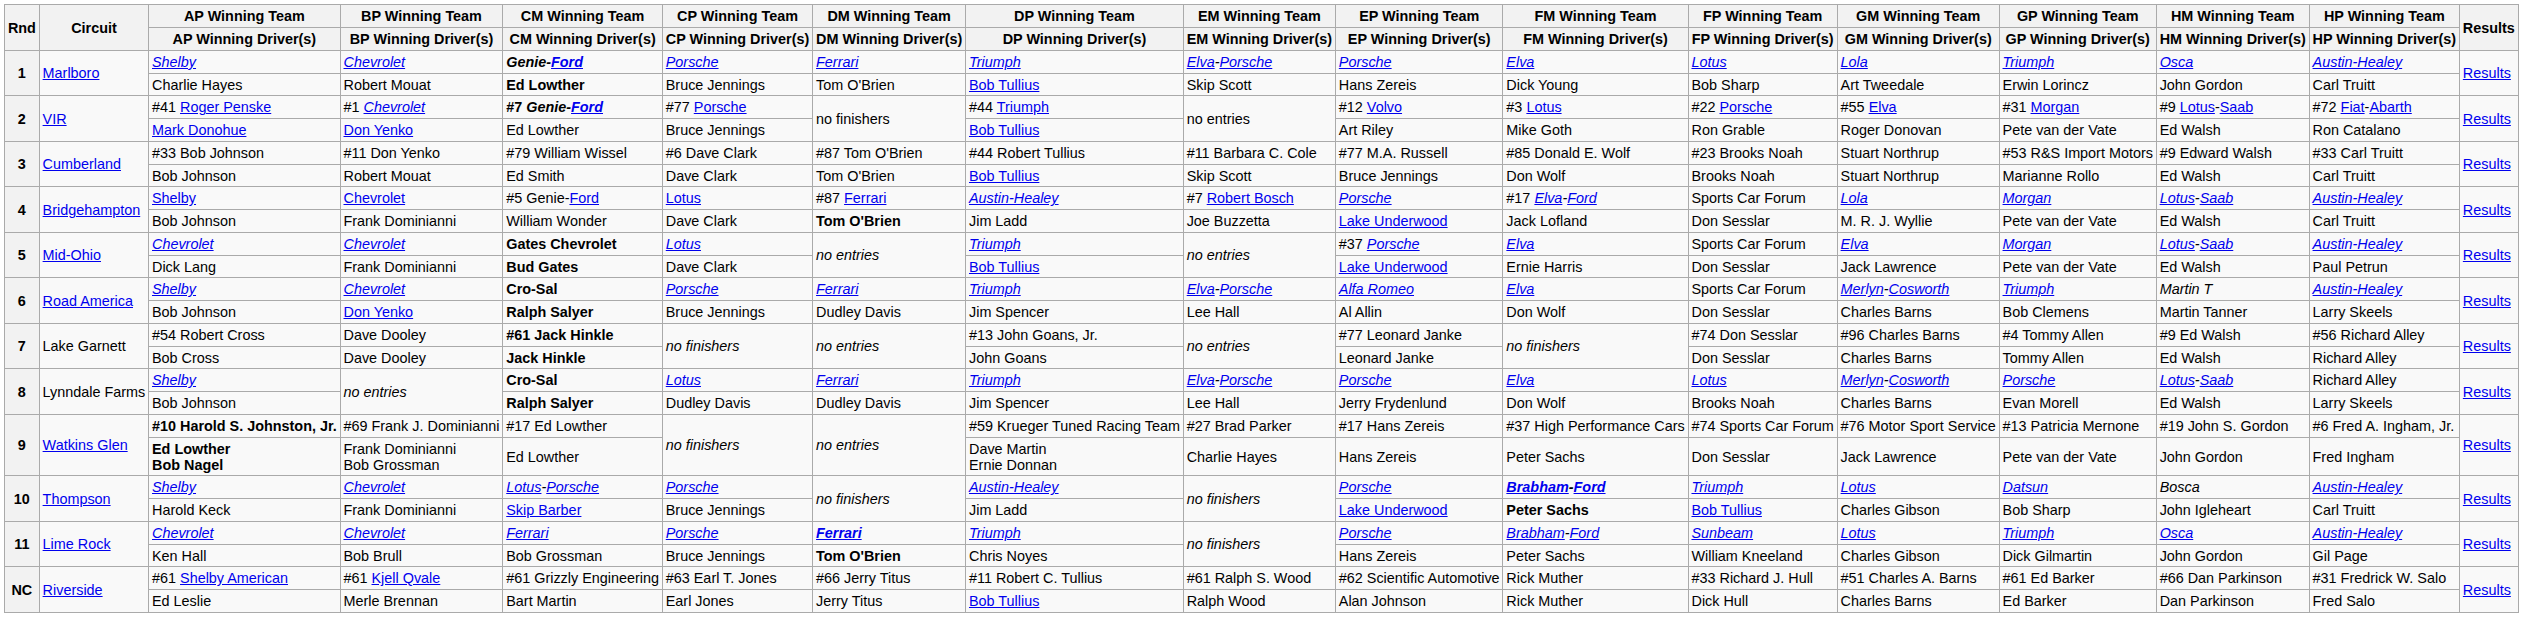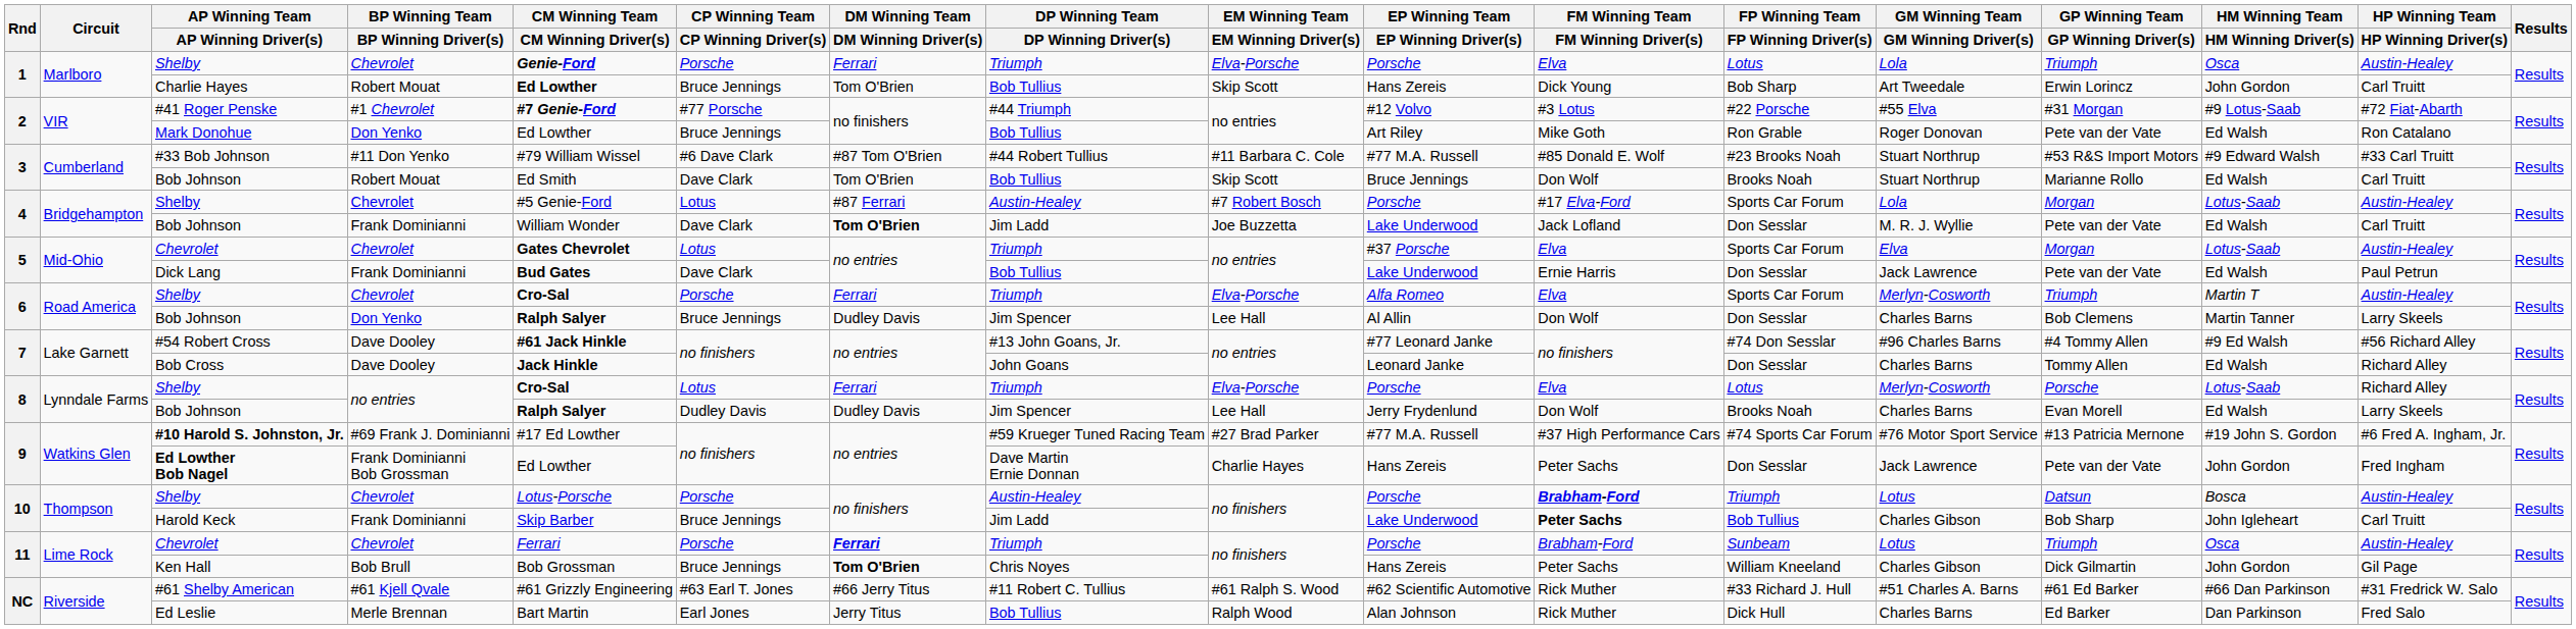 <table class="wikitable" style="font-size: 90%; white-space: nowrap;">
 <tr>
 <th rowspan=2>Rnd</th>
 <th rowspan=2>Circuit</th>
 <th>AP Winning Team</th>
 <th>BP Winning Team</th>
 <th>CM Winning Team</th>
 <th>CP Winning Team</th>
 <th>DM Winning Team</th>
 <th>DP Winning Team</th>
 <th>EM Winning Team</th>
 <th>EP Winning Team</th>
 <th>FM Winning Team</th>
 <th>FP Winning Team</th>
 <th>GM Winning Team</th>
 <th>GP Winning Team</th>
 <th>HM Winning Team</th>
 <th>HP Winning Team</th>
 <th rowspan=2>Results</th>
 </tr>
 <tr>
 <th>AP Winning Driver(s)</th>
 <th>BP Winning Driver(s)</th>
 <th>CM Winning Driver(s)</th>
 <th>CP Winning Driver(s)</th>
 <th>DM Winning Driver(s)</th>
 <th>DP Winning Driver(s)</th>
 <th>EM Winning Driver(s)</th>
 <th>EP Winning Driver(s)</th>
 <th>FM Winning Driver(s)</th>
 <th>FP Winning Driver(s)</th>
 <th>GM Winning Driver(s)</th>
 <th>GP Winning Driver(s)</th>
 <th>HM Winning Driver(s)</th>
 <th>HP Winning Driver(s)</th>
 </tr>
 <tr>
 <th rowspan=2>1</th>
 <td rowspan=2><a href='#'>Marlboro</a></td>
 <td> <em><a href='#'>Shelby</a></em></td>
 <td> <em><a href='#'>Chevrolet</a></em></td>
 <td> <strong><em>Genie-<a href='#'>Ford</a></em></strong></td>
 <td> <em><a href='#'>Porsche</a></em></td>
 <td> <em><a href='#'>Ferrari</a></em></td>
 <td> <em><a href='#'>Triumph</a></em></td>
 <td> <em><a href='#'>Elva</a>-<a href='#'>Porsche</a></em></td>
 <td> <em><a href='#'>Porsche</a></em></td>
 <td> <em><a href='#'>Elva</a></em></td>
 <td> <em><a href='#'>Lotus</a></em></td>
 <td> <em><a href='#'>Lola</a></em></td>
 <td> <em><a href='#'>Triumph</a></em></td>
 <td> <em><a href='#'>Osca</a></em></td>
 <td> <em><a href='#'>Austin-Healey</a></em></td>
 <td rowspan=2><a href='#'>Results</a></td>
 </tr>
 <tr>
 <td>  Charlie Hayes</td>
 <td>  Robert Mouat</td>
 <td> <strong> Ed Lowther</strong></td>
 <td>  Bruce Jennings</td>
 <td>  Tom O'Brien</td>
 <td>  <a href='#'>Bob Tullius</a></td>
 <td>  Skip Scott</td>
 <td>  Hans Zereis</td>
 <td>  Dick Young</td>
 <td>  Bob Sharp</td>
 <td>  Art Tweedale</td>
 <td>  Erwin Lorincz</td>
 <td>  John Gordon</td>
 <td>  Carl Truitt</td>
 </tr>
 <tr>
 <th rowspan=2>2</th>
 <td rowspan=2><a href='#'>VIR</a></td>
 <td> #41 <a href='#'>Roger Penske</a></td>
 <td> #1 <em><a href='#'>Chevrolet</a></em></td>
 <td> <strong>#7 <em>Genie-<a href='#'>Ford</a><strong><em></td>
 <td> #77 </em><a href='#'>Porsche</a><em></td>
 <td rowspan=2> </em>no finishers<em></td>
 <td> #44 </em><a href='#'>Triumph</a><em></td>
 <td rowspan=2> </em>no entries<em></td>
 <td> #12 </em><a href='#'>Volvo</a><em></td>
 <td> #3 </em><a href='#'>Lotus</a><em></td>
 <td> #22 </em><a href='#'>Porsche</a><em></td>
 <td> #55 </em><a href='#'>Elva</a><em></td>
 <td> #31 </em><a href='#'>Morgan</a><em></td>
 <td> #9 </em><a href='#'>Lotus</a>-<a href='#'>Saab</a><em></td>
 <td> #72 </em><a href='#'>Fiat</a>-<a href='#'>Abarth</a><em></td>
 <td rowspan=2><a href='#'>Results</a></td>
 </tr>
 <tr>
 <td>  <a href='#'>Mark Donohue</a></td>
 <td>  <a href='#'>Don Yenko</a></td>
 <td> </strong> Ed Lowther<strong></td>
 <td>  Bruce Jennings</td>
 <td>  <a href='#'>Bob Tullius</a></td>
 <td>  Art Riley</td>
 <td>  Mike Goth</td>
 <td>  Ron Grable</td>
 <td>  Roger Donovan</td>
 <td>  Pete van der Vate</td>
 <td>  Ed Walsh</td>
 <td>  Ron Catalano</td>
 </tr>
 <tr>
 <th rowspan=2>3</th>
 <td rowspan=2><a href='#'>Cumberland</a></td>
 <td> #33 Bob Johnson</td>
 <td> #11 Don Yenko</td>
 <td> #79 William Wissel</td>
 <td> #6 Dave Clark</td>
 <td> </strong>#87 Tom O'Brien<strong></td>
 <td> #44 Robert Tullius</td>
 <td> #11 Barbara C. Cole</td>
 <td> #77 M.A. Russell</td>
 <td> #85 Donald E. Wolf</td>
 <td> #23 Brooks Noah</td>
 <td> Stuart Northrup</td>
 <td> #53 R&S Import Motors</td>
 <td> #9 Edward Walsh</td>
 <td> #33 Carl Truitt</td>
 <td rowspan=2><a href='#'>Results</a></td>
 </tr>
 <tr>
 <td>  Bob Johnson</td>
 <td>  Robert Mouat</td>
 <td>  Ed Smith</td>
 <td>  Dave Clark</td>
 <td> </strong> Tom O'Brien<strong></td>
 <td>  <a href='#'>Bob Tullius</a></td>
 <td>  Skip Scott</td>
 <td>  Bruce Jennings</td>
 <td>  Don Wolf</td>
 <td>  Brooks Noah</td>
 <td>  Stuart Northrup</td>
 <td>  Marianne Rollo</td>
 <td>  Ed Walsh</td>
 <td>  Carl Truitt</td>
 </tr>
 <tr>
 <th rowspan=2>4</th>
 <td rowspan=2><a href='#'>Bridgehampton</a></td>
 <td> </em><a href='#'>Shelby</a><em></td>
 <td> </em><a href='#'>Chevrolet</a><em></td>
 <td> #5 </em>Genie-<a href='#'>Ford</a><em></td>
 <td> </em><a href='#'>Lotus</a><em></td>
 <td> </strong>#87 </em><a href='#'>Ferrari</a></em></strong></td>
 <td> <em><a href='#'>Austin-Healey</a></em></td>
 <td> #7 <a href='#'>Robert Bosch</a></td>
 <td> <em><a href='#'>Porsche</a></em></td>
 <td> #17 <em><a href='#'>Elva</a>-<a href='#'>Ford</a></em></td>
 <td> Sports Car Forum</td>
 <td> <em><a href='#'>Lola</a></em></td>
 <td> <em><a href='#'>Morgan</a></em></td>
 <td> <em><a href='#'>Lotus</a>-<a href='#'>Saab</a></em></td>
 <td> <em><a href='#'>Austin-Healey</a></em></td>
 <td rowspan=2><a href='#'>Results</a></td>
 </tr>
 <tr>
 <td>  Bob Johnson</td>
 <td>  Frank Dominianni</td>
 <td>  William Wonder</td>
 <td>  Dave Clark</td>
 <td> <strong> Tom O'Brien</strong></td>
 <td>  Jim Ladd</td>
 <td>  Joe Buzzetta</td>
 <td>  <a href='#'>Lake Underwood</a></td>
 <td>  Jack Lofland</td>
 <td>  Don Sesslar</td>
 <td>  M. R. J. Wyllie</td>
 <td>  Pete van der Vate</td>
 <td>  Ed Walsh</td>
 <td>  Carl Truitt</td>
 </tr>
 <tr>
 <th rowspan=2>5</th>
 <td rowspan=2><a href='#'>Mid-Ohio</a></td>
 <td> <em><a href='#'>Chevrolet</a></em></td>
 <td> <em><a href='#'>Chevrolet</a></em></td>
 <td> <strong>Gates Chevrolet</strong></td>
 <td> <em><a href='#'>Lotus</a></em></td>
 <td rowspan=2> <em>no entries</em></td>
 <td> <em><a href='#'>Triumph</a></em></td>
 <td rowspan=2> <em>no entries</em></td>
 <td> #37 <em><a href='#'>Porsche</a></em></td>
 <td> <em><a href='#'>Elva</a></em></td>
 <td> Sports Car Forum</td>
 <td> <em><a href='#'>Elva</a></em></td>
 <td> <em><a href='#'>Morgan</a></em></td>
 <td> <em><a href='#'>Lotus</a>-<a href='#'>Saab</a></em></td>
 <td> <em><a href='#'>Austin-Healey</a></em></td>
 <td rowspan=2><a href='#'>Results</a></td>
 </tr>
 <tr>
 <td>  Dick Lang</td>
 <td>  Frank Dominianni</td>
 <td> <strong> Bud Gates</strong></td>
 <td>  Dave Clark</td>
 <td>  <a href='#'>Bob Tullius</a></td>
 <td>  <a href='#'>Lake Underwood</a></td>
 <td>  Ernie Harris</td>
 <td>  Don Sesslar</td>
 <td>  Jack Lawrence</td>
 <td>  Pete van der Vate</td>
 <td>  Ed Walsh</td>
 <td>  Paul Petrun</td>
 </tr>
 <tr>
 <th rowspan=2>6</th>
 <td rowspan=2><a href='#'>Road America</a></td>
 <td> <em><a href='#'>Shelby</a></em></td>
 <td> <em><a href='#'>Chevrolet</a></em></td>
 <td> <strong>Cro-Sal</strong></td>
 <td> <em><a href='#'>Porsche</a></em></td>
 <td> <em><a href='#'>Ferrari</a></em></td>
 <td> <em><a href='#'>Triumph</a></em></td>
 <td> <em><a href='#'>Elva</a>-<a href='#'>Porsche</a></em></td>
 <td> <em><a href='#'>Alfa Romeo</a></em></td>
 <td> <em><a href='#'>Elva</a></em></td>
 <td> Sports Car Forum</td>
 <td> <em><a href='#'>Merlyn</a>-<a href='#'>Cosworth</a></em></td>
 <td> <em><a href='#'>Triumph</a></em></td>
 <td> <em>Martin T</em></td>
 <td> <em><a href='#'>Austin-Healey</a></em></td>
 <td rowspan=2><a href='#'>Results</a></td>
 </tr>
 <tr>
 <td>  Bob Johnson</td>
 <td>  <a href='#'>Don Yenko</a></td>
 <td> <strong> Ralph Salyer</strong></td>
 <td>  Bruce Jennings</td>
 <td>  Dudley Davis</td>
 <td>  Jim Spencer</td>
 <td>  Lee Hall</td>
 <td>  Al Allin</td>
 <td>  Don Wolf</td>
 <td>  Don Sesslar</td>
 <td>  Charles Barns</td>
 <td>  Bob Clemens</td>
 <td>  Martin Tanner</td>
 <td>  Larry Skeels</td>
 </tr>
 <tr>
 <th rowspan=2>7</th>
 <td rowspan=2>Lake Garnett</td>
 <td> #54 Robert Cross</td>
 <td> Dave Dooley</td>
 <td> <strong>#61 Jack Hinkle</strong></td>
 <td rowspan=2> <em>no finishers</em></td>
 <td rowspan=2> <em>no entries</em></td>
 <td> #13 John Goans, Jr.</td>
 <td rowspan=2> <em>no entries</em></td>
 <td> #77 Leonard Janke</td>
 <td rowspan=2> <em>no finishers</em></td>
 <td> #74 Don Sesslar</td>
 <td> #96 Charles Barns</td>
 <td> #4 Tommy Allen</td>
 <td> #9 Ed Walsh</td>
 <td> #56 Richard Alley</td>
 <td rowspan=2><a href='#'>Results</a></td>
 </tr>
 <tr>
 <td>  Bob Cross</td>
 <td>  Dave Dooley</td>
 <td> <strong> Jack Hinkle</strong></td>
 <td>  John Goans</td>
 <td>  Leonard Janke</td>
 <td>  Don Sesslar</td>
 <td>  Charles Barns</td>
 <td>  Tommy Allen</td>
 <td>  Ed Walsh</td>
 <td>  Richard Alley</td>
 </tr>
 <tr>
 <th rowspan=2>8</th>
 <td rowspan=2>Lynndale Farms</td>
 <td> <em><a href='#'>Shelby</a></em></td>
 <td rowspan=2> <em>no entries</em></td>
 <td> <strong>Cro-Sal</strong></td>
 <td> <em><a href='#'>Lotus</a></em></td>
 <td> <em><a href='#'>Ferrari</a></em></td>
 <td> <em><a href='#'>Triumph</a></em></td>
 <td> <em><a href='#'>Elva</a>-<a href='#'>Porsche</a></em></td>
 <td> <em><a href='#'>Porsche</a></em></td>
 <td> <em><a href='#'>Elva</a></em></td>
 <td> <em><a href='#'>Lotus</a></em></td>
 <td> <em><a href='#'>Merlyn</a>-<a href='#'>Cosworth</a></em></td>
 <td> <em><a href='#'>Porsche</a></em></td>
 <td> <em><a href='#'>Lotus</a>-<a href='#'>Saab</a></em></td>
 <td>  Richard Alley</td>
 <td rowspan=2><a href='#'>Results</a></td>
 </tr>
 <tr>
 <td>  Bob Johnson</td>
 <td> <strong> Ralph Salyer</strong></td>
 <td>  Dudley Davis</td>
 <td>  Dudley Davis</td>
 <td>  Jim Spencer</td>
 <td>  Lee Hall</td>
 <td>  Jerry Frydenlund</td>
 <td>  Don Wolf</td>
 <td>  Brooks Noah</td>
 <td>  Charles Barns</td>
 <td>  Evan Morell</td>
 <td>  Ed Walsh</td>
 <td>  Larry Skeels</td>
 </tr>
 <tr>
 <th rowspan=2>9</th>
 <td rowspan=2><a href='#'>Watkins Glen</a></td>
 <td> <strong>#10 Harold S. Johnston, Jr.</strong></td>
 <td> #69 Frank J. Dominianni</td>
 <td> #17 Ed Lowther</td>
 <td rowspan=2> <em>no finishers</em></td>
 <td rowspan=2> <em>no entries</em></td>
 <td> #59 Krueger Tuned Racing Team</td>
 <td> #27 Brad Parker</td>
-<td> #17 Hans Zereis</td>
+<td> #77 M.A. Russell</td>
 <td> #37 High Performance Cars</td>
 <td> #74 Sports Car Forum</td>
 <td> #76 Motor Sport Service</td>
 <td> #13 Patricia Mernone</td>
 <td> #19 John S. Gordon</td>
 <td> #6 Fred A. Ingham, Jr.</td>
 <td rowspan=2><a href='#'>Results</a></td>
 </tr>
 <tr>
 <td> <strong> Ed Lowther<br> Bob Nagel</strong></td>
 <td>  Frank Dominianni<br> Bob Grossman</td>
 <td>  Ed Lowther</td>
 <td>  Dave Martin<br> Ernie Donnan</td>
 <td>  Charlie Hayes</td>
 <td>  Hans Zereis</td>
 <td>  Peter Sachs</td>
 <td>  Don Sesslar</td>
 <td>  Jack Lawrence</td>
 <td>  Pete van der Vate</td>
 <td>  John Gordon</td>
 <td>  Fred Ingham</td>
 </tr>
 <tr>
 <th rowspan=2>10</th>
 <td rowspan=2><a href='#'>Thompson</a></td>
 <td> <em><a href='#'>Shelby</a></em></td>
 <td> <em><a href='#'>Chevrolet</a></em></td>
 <td> <em><a href='#'>Lotus</a>-<a href='#'>Porsche</a></em></td>
 <td> <em><a href='#'>Porsche</a></em></td>
 <td rowspan=2> <em>no finishers</em></td>
 <td> <em><a href='#'>Austin-Healey</a></em></td>
 <td rowspan=2> <em>no finishers</em></td>
 <td> <em><a href='#'>Porsche</a></em></td>
 <td> <strong><em><a href='#'>Brabham</a>-<a href='#'>Ford</a></em></strong></td>
 <td> <em><a href='#'>Triumph</a></em></td>
 <td> <em><a href='#'>Lotus</a></em></td>
 <td> <em><a href='#'>Datsun</a></em></td>
 <td> <em>Bosca</em></td>
 <td> <em><a href='#'>Austin-Healey</a></em></td>
 <td rowspan=2><a href='#'>Results</a></td>
 </tr>
 <tr>
 <td>  Harold Keck</td>
 <td>  Frank Dominianni</td>
 <td>  <a href='#'>Skip Barber</a></td>
 <td>  Bruce Jennings</td>
 <td>  Jim Ladd</td>
 <td>  <a href='#'>Lake Underwood</a></td>
 <td> <strong> Peter Sachs</strong></td>
 <td>  <a href='#'>Bob Tullius</a></td>
 <td>  Charles Gibson</td>
 <td>  Bob Sharp</td>
 <td>  John Igleheart</td>
 <td>  Carl Truitt</td>
 </tr>
 <tr>
 <th rowspan=2>11</th>
 <td rowspan=2><a href='#'>Lime Rock</a></td>
 <td> <em><a href='#'>Chevrolet</a></em></td>
 <td> <em><a href='#'>Chevrolet</a></em></td>
 <td> <em><a href='#'>Ferrari</a></em></td>
 <td> <em><a href='#'>Porsche</a></em></td>
 <td> <strong><em><a href='#'>Ferrari</a></em></strong></td>
 <td> <em><a href='#'>Triumph</a></em></td>
 <td rowspan=2> <em>no finishers</em></td>
 <td> <em><a href='#'>Porsche</a></em></td>
 <td> <em><a href='#'>Brabham</a>-<a href='#'>Ford</a></em></td>
 <td> <em><a href='#'>Sunbeam</a></em></td>
 <td> <em><a href='#'>Lotus</a></em></td>
 <td> <em><a href='#'>Triumph</a></em></td>
 <td> <em><a href='#'>Osca</a></em></td>
 <td> <em><a href='#'>Austin-Healey</a></em></td>
 <td rowspan=2><a href='#'>Results</a></td>
 </tr>
 <tr>
 <td>  Ken Hall</td>
 <td>  Bob Brull</td>
 <td>  Bob Grossman</td>
 <td>  Bruce Jennings</td>
 <td> <strong> Tom O'Brien</strong></td>
 <td>  Chris Noyes</td>
 <td>  Hans Zereis</td>
 <td>  Peter Sachs</td>
 <td>  William Kneeland</td>
 <td>  Charles Gibson</td>
 <td>  Dick Gilmartin</td>
 <td>  John Gordon</td>
 <td>  Gil Page</td>
 </tr>
 <tr>
 <th rowspan=2>NC</th>
 <td rowspan=2><a href='#'>Riverside</a></td>
 <td> #61 <a href='#'>Shelby American</a></td>
 <td> #61 <a href='#'>Kjell Qvale</a></td>
 <td> #61 Grizzly Engineering</td>
 <td> #63 Earl T. Jones</td>
 <td> #66 Jerry Titus</td>
 <td> #11 Robert C. Tullius</td>
 <td> #61 Ralph S. Wood</td>
 <td> #62 Scientific Automotive</td>
 <td> Rick Muther</td>
 <td> #33 Richard J. Hull</td>
 <td> #51 Charles A. Barns</td>
 <td> #61 Ed Barker</td>
 <td> #66 Dan Parkinson</td>
 <td> #31 Fredrick W. Salo</td>
 <td rowspan=2><a href='#'>Results</a></td>
 </tr>
 <tr>
 <td>  Ed Leslie</td>
 <td>  Merle Brennan</td>
 <td>  Bart Martin</td>
 <td>  Earl Jones</td>
 <td>  Jerry Titus</td>
 <td>  <a href='#'>Bob Tullius</a></td>
 <td>  Ralph Wood</td>
 <td>  Alan Johnson</td>
 <td>  Rick Muther</td>
 <td>  Dick Hull</td>
 <td>  Charles Barns</td>
 <td>  Ed Barker</td>
 <td>  Dan Parkinson</td>
 <td>  Fred Salo</td>
 </tr>
 </table>
